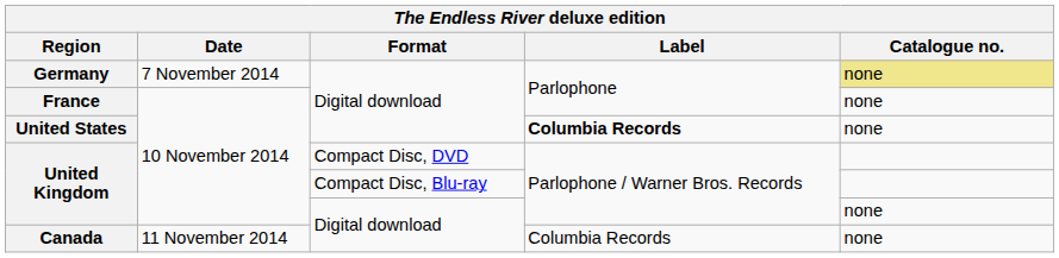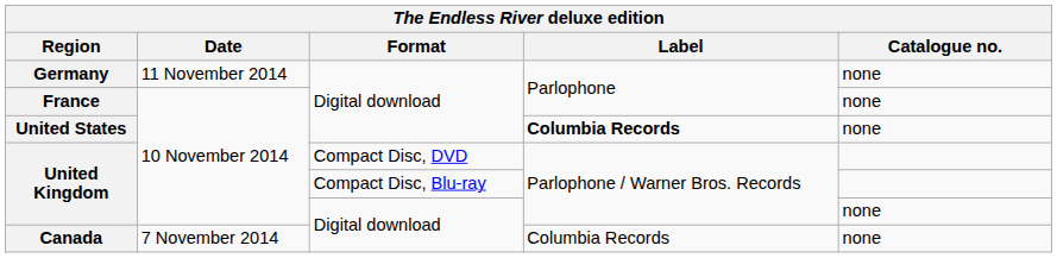 <table class="wikitable sortable plainrowheaders">
 <tr>
 <th scope="col" colspan="5" style="width:60em;"><em>The Endless River</em> deluxe edition</th>
 </tr>
 <tr>
 <th scope="col" style="width:6em;">Region</th>
 <th scope="col" style="width:8em;">Date</th>
 <th scope="col" style="width:10em;">Format</th>
 <th scope="col" style="width:15em;">Label</th>
 <th scope="col" style="width:10em;" class="unsortable">Catalogue no.</th>
 </tr>
 <tr>
 <th scope="row">Germany</th>
-<td>7 November 2014</td>
+<td>11 November 2014</td>
 <td rowspan="3">Digital download</td>
 <td rowspan="2">Parlophone</td>
-<td style="background: khaki;">none</td>
+<td>none</td>
 </tr>
 <tr>
 <th scope="row">France</th>
 <td rowspan="5">10 November 2014</td>
 <td>none</td>
 </tr>
 <tr>
 <th scope="row">United States</th>
 <td><strong>Columbia Records</strong></td>
 <td>none</td>
 </tr>
 <tr>
 <th scope="row" rowspan="3">United Kingdom</th>
 <td>Compact Disc, <a href='#'>DVD</a></td>
 <td rowspan="3">Parlophone / Warner Bros. Records</td>
 <td></td>
 </tr>
 <tr>
 <td>Compact Disc, <a href='#'>Blu-ray</a></td>
 <td></td>
 </tr>
 <tr>
 <td rowspan="2">Digital download</td>
 <td>none</td>
 </tr>
 <tr>
 <th scope="row">Canada</th>
-<td>11 November 2014</td>
+<td>7 November 2014</td>
 <td>Columbia Records</td>
 <td>none</td>
 </tr>
 </table>
